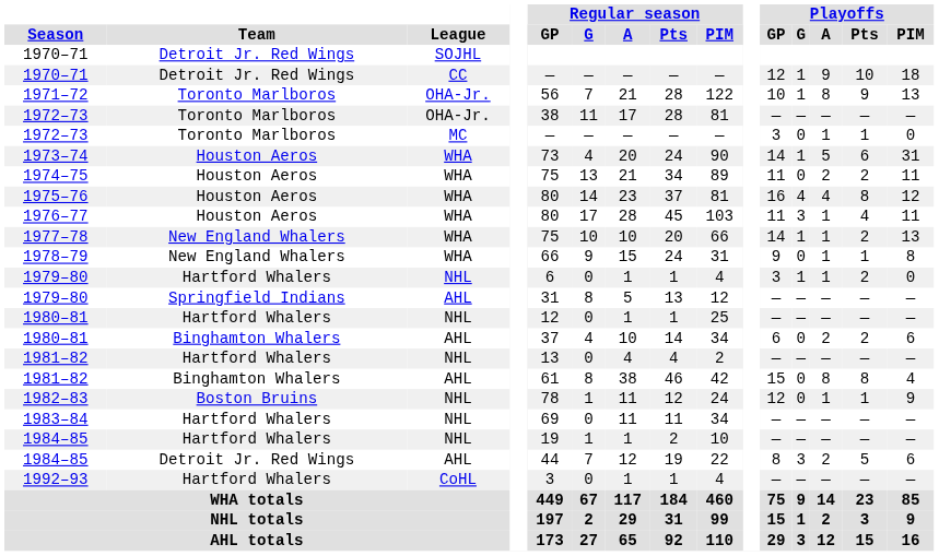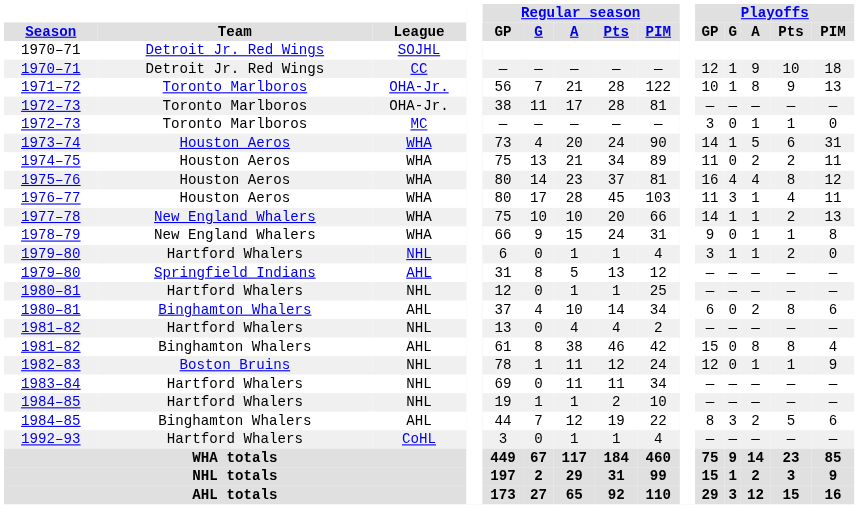 <table border="0" cellpadding="1" cellspacing="0" style="text-align:center; width:60em">
 <tr bgcolor="#e0e0e0">
 <th colspan="3" bgcolor="#ffffff"> </th>
 <th rowspan="99" bgcolor="#ffffff"> </th>
 <th colspan="5"><a href='#'>Regular season</a></th>
 <th rowspan="99" bgcolor="#ffffff"> </th>
 <th colspan="5"><a href='#'>Playoffs</a></th>
 </tr>
 <tr bgcolor="#e0e0e0">
 <th><a href='#'>Season</a></th>
 <th>Team</th>
 <th>League</th>
 <th>GP</th>
 <th><a href='#'>G</a></th>
 <th><a href='#'>A</a></th>
 <th><a href='#'>Pts</a></th>
 <th><a href='#'>PIM</a></th>
 <th>GP</th>
 <th>G</th>
 <th>A</th>
 <th>Pts</th>
 <th>PIM</th>
 </tr>
 <tr>
 <td>1970–71</td>
 <td><a href='#'>Detroit Jr. Red Wings</a></td>
 <td><a href='#'>SOJHL</a></td>
 <td></td>
 <td></td>
 <td></td>
 <td></td>
 <td></td>
 <td></td>
 <td></td>
 <td></td>
 <td></td>
 <td></td>
 </tr>
 <tr bgcolor="#f0f0f0">
 <td><a href='#'>1970–71</a></td>
 <td>Detroit Jr. Red Wings</td>
 <td><a href='#'>CC</a></td>
 <td>—</td>
 <td>—</td>
 <td>—</td>
 <td>—</td>
 <td>—</td>
 <td>12</td>
 <td>1</td>
 <td>9</td>
 <td>10</td>
 <td>18</td>
 </tr>
 <tr>
 <td><a href='#'>1971–72</a></td>
 <td><a href='#'>Toronto Marlboros</a></td>
 <td><a href='#'>OHA-Jr.</a></td>
 <td>56</td>
 <td>7</td>
 <td>21</td>
 <td>28</td>
 <td>122</td>
 <td>10</td>
 <td>1</td>
 <td>8</td>
 <td>9</td>
 <td>13</td>
 </tr>
 <tr bgcolor="#f0f0f0">
 <td><a href='#'>1972–73</a></td>
 <td>Toronto Marlboros</td>
 <td>OHA-Jr.</td>
 <td>38</td>
 <td>11</td>
 <td>17</td>
 <td>28</td>
 <td>81</td>
 <td>—</td>
 <td>—</td>
 <td>—</td>
 <td>—</td>
 <td>—</td>
 </tr>
 <tr>
 <td><a href='#'>1972–73</a></td>
 <td>Toronto Marlboros</td>
 <td><a href='#'>MC</a></td>
 <td>—</td>
 <td>—</td>
 <td>—</td>
 <td>—</td>
 <td>—</td>
 <td>3</td>
 <td>0</td>
 <td>1</td>
 <td>1</td>
 <td>0</td>
 </tr>
 <tr bgcolor="#f0f0f0">
 <td><a href='#'>1973–74</a></td>
 <td><a href='#'>Houston Aeros</a></td>
 <td><a href='#'>WHA</a></td>
 <td>73</td>
 <td>4</td>
 <td>20</td>
 <td>24</td>
 <td>90</td>
 <td>14</td>
 <td>1</td>
 <td>5</td>
 <td>6</td>
 <td>31</td>
 </tr>
 <tr>
 <td><a href='#'>1974–75</a></td>
 <td>Houston Aeros</td>
 <td>WHA</td>
 <td>75</td>
 <td>13</td>
 <td>21</td>
 <td>34</td>
 <td>89</td>
 <td>11</td>
 <td>0</td>
 <td>2</td>
 <td>2</td>
 <td>11</td>
 </tr>
 <tr bgcolor="#f0f0f0">
 <td><a href='#'>1975–76</a></td>
 <td>Houston Aeros</td>
 <td>WHA</td>
 <td>80</td>
 <td>14</td>
 <td>23</td>
 <td>37</td>
 <td>81</td>
 <td>16</td>
 <td>4</td>
 <td>4</td>
 <td>8</td>
 <td>12</td>
 </tr>
 <tr>
 <td><a href='#'>1976–77</a></td>
 <td>Houston Aeros</td>
 <td>WHA</td>
 <td>80</td>
 <td>17</td>
 <td>28</td>
 <td>45</td>
 <td>103</td>
 <td>11</td>
 <td>3</td>
 <td>1</td>
 <td>4</td>
 <td>11</td>
 </tr>
 <tr bgcolor="#f0f0f0">
 <td><a href='#'>1977–78</a></td>
 <td><a href='#'>New England Whalers</a></td>
 <td>WHA</td>
 <td>75</td>
 <td>10</td>
 <td>10</td>
 <td>20</td>
 <td>66</td>
 <td>14</td>
 <td>1</td>
 <td>1</td>
 <td>2</td>
 <td>13</td>
 </tr>
 <tr>
 <td><a href='#'>1978–79</a></td>
 <td>New England Whalers</td>
 <td>WHA</td>
 <td>66</td>
 <td>9</td>
 <td>15</td>
 <td>24</td>
 <td>31</td>
 <td>9</td>
 <td>0</td>
 <td>1</td>
 <td>1</td>
 <td>8</td>
 </tr>
 <tr bgcolor="#f0f0f0">
 <td><a href='#'>1979–80</a></td>
 <td>Hartford Whalers</td>
 <td><a href='#'>NHL</a></td>
 <td>6</td>
 <td>0</td>
 <td>1</td>
 <td>1</td>
 <td>4</td>
 <td>3</td>
 <td>1</td>
 <td>1</td>
 <td>2</td>
 <td>0</td>
 </tr>
 <tr>
 <td><a href='#'>1979–80</a></td>
 <td><a href='#'>Springfield Indians</a></td>
 <td><a href='#'>AHL</a></td>
 <td>31</td>
 <td>8</td>
 <td>5</td>
 <td>13</td>
 <td>12</td>
 <td>—</td>
 <td>—</td>
 <td>—</td>
 <td>—</td>
 <td>—</td>
 </tr>
 <tr bgcolor="#f0f0f0">
 <td><a href='#'>1980–81</a></td>
 <td>Hartford Whalers</td>
 <td>NHL</td>
 <td>12</td>
 <td>0</td>
 <td>1</td>
 <td>1</td>
 <td>25</td>
 <td>—</td>
 <td>—</td>
 <td>—</td>
 <td>—</td>
 <td>—</td>
 </tr>
 <tr>
 <td><a href='#'>1980–81</a></td>
 <td><a href='#'>Binghamton Whalers</a></td>
 <td>AHL</td>
 <td>37</td>
 <td>4</td>
 <td>10</td>
 <td>14</td>
 <td>34</td>
 <td>6</td>
 <td>0</td>
 <td>2</td>
-<td>2</td>
+<td>8</td>
 <td>6</td>
 </tr>
 <tr bgcolor="#f0f0f0">
 <td><a href='#'>1981–82</a></td>
 <td>Hartford Whalers</td>
 <td>NHL</td>
 <td>13</td>
 <td>0</td>
 <td>4</td>
 <td>4</td>
 <td>2</td>
 <td>—</td>
 <td>—</td>
 <td>—</td>
 <td>—</td>
 <td>—</td>
 </tr>
 <tr>
 <td><a href='#'>1981–82</a></td>
 <td>Binghamton Whalers</td>
 <td>AHL</td>
 <td>61</td>
 <td>8</td>
 <td>38</td>
 <td>46</td>
 <td>42</td>
 <td>15</td>
 <td>0</td>
 <td>8</td>
 <td>8</td>
 <td>4</td>
 </tr>
 <tr bgcolor="#f0f0f0">
 <td><a href='#'>1982–83</a></td>
 <td><a href='#'>Boston Bruins</a></td>
 <td>NHL</td>
 <td>78</td>
 <td>1</td>
 <td>11</td>
 <td>12</td>
 <td>24</td>
 <td>12</td>
 <td>0</td>
 <td>1</td>
 <td>1</td>
 <td>9</td>
 </tr>
 <tr>
 <td><a href='#'>1983–84</a></td>
 <td>Hartford Whalers</td>
 <td>NHL</td>
 <td>69</td>
 <td>0</td>
 <td>11</td>
 <td>11</td>
 <td>34</td>
 <td>—</td>
 <td>—</td>
 <td>—</td>
 <td>—</td>
 <td>—</td>
 </tr>
 <tr bgcolor="#f0f0f0">
 <td><a href='#'>1984–85</a></td>
 <td>Hartford Whalers</td>
 <td>NHL</td>
 <td>19</td>
 <td>1</td>
 <td>1</td>
 <td>2</td>
 <td>10</td>
 <td>—</td>
 <td>—</td>
 <td>—</td>
 <td>—</td>
 <td>—</td>
 </tr>
 <tr>
 <td><a href='#'>1984–85</a></td>
-<td>Detroit Jr. Red Wings</td>
+<td>Binghamton Whalers</td>
 <td>AHL</td>
 <td>44</td>
 <td>7</td>
 <td>12</td>
 <td>19</td>
 <td>22</td>
 <td>8</td>
 <td>3</td>
 <td>2</td>
 <td>5</td>
 <td>6</td>
 </tr>
 <tr bgcolor="#f0f0f0">
 <td><a href='#'>1992–93</a></td>
 <td>Hartford Whalers</td>
 <td><a href='#'>CoHL</a></td>
 <td>3</td>
 <td>0</td>
 <td>1</td>
 <td>1</td>
 <td>4</td>
 <td>—</td>
 <td>—</td>
 <td>—</td>
 <td>—</td>
 <td>—</td>
 </tr>
 <tr bgcolor="#e0e0e0">
 <th colspan="3">WHA totals</th>
 <th>449</th>
 <th>67</th>
 <th>117</th>
 <th>184</th>
 <th>460</th>
 <th>75</th>
 <th>9</th>
 <th>14</th>
 <th>23</th>
 <th>85</th>
 </tr>
 <tr bgcolor="#e0e0e0">
 <th colspan="3">NHL totals</th>
 <th>197</th>
 <th>2</th>
 <th>29</th>
 <th>31</th>
 <th>99</th>
 <th>15</th>
 <th>1</th>
 <th>2</th>
 <th>3</th>
 <th>9</th>
 </tr>
 <tr bgcolor="#e0e0e0">
 <th colspan="3">AHL totals</th>
 <th>173</th>
 <th>27</th>
 <th>65</th>
 <th>92</th>
 <th>110</th>
 <th>29</th>
 <th>3</th>
 <th>12</th>
 <th>15</th>
 <th>16</th>
 </tr>
 </table>
